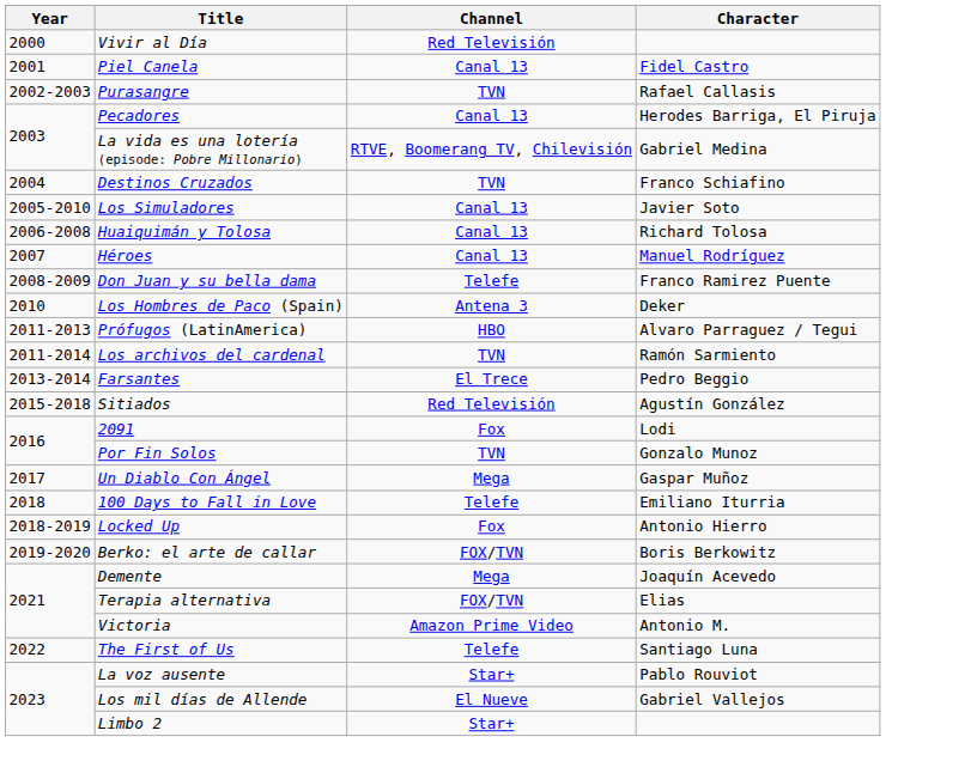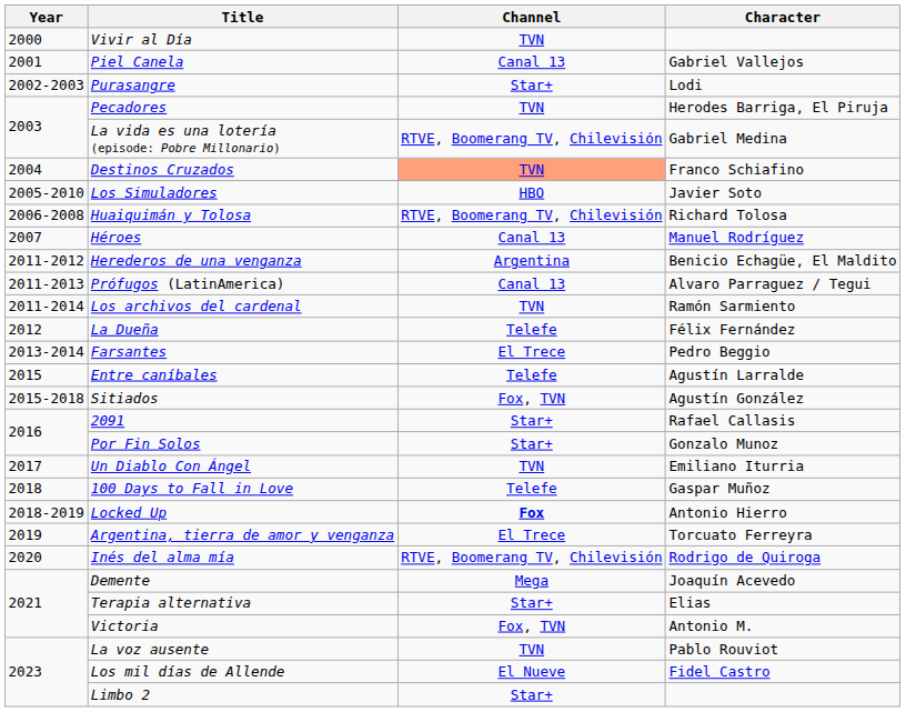 <table class="wikitable">
 <tr>
 <th style="text-align:center;">Year</th>
 <th style="text-align:center;">Title</th>
 <th style="text-align:center;">Channel</th>
 <th style="text-align:center;">Character</th>
 </tr>
 <tr>
 <td>2000</td>
 <td align="left"><em>Vivir al Día</em></td>
-<td style="text-align:center;"><a href='#'>Red Televisión</a></td>
+<td style="text-align:center;"><a href='#'>TVN</a></td>
 <td align="left"></td>
 </tr>
 <tr>
 <td>2001</td>
 <td align="left"><em><a href='#'>Piel Canela</a></em></td>
 <td style="text-align:center;"><a href='#'>Canal 13</a></td>
-<td align="left"><a href='#'>Fidel Castro</a></td>
+<td align="left">Gabriel Vallejos</td>
 </tr>
 <tr>
 <td>2002-2003</td>
 <td align="left"><em><a href='#'>Purasangre</a></em></td>
-<td style="text-align:center;"><a href='#'>TVN</a></td>
-<td align="left">Rafael Callasis</td>
+<td style="text-align:center;"><a href='#'>Star+</a></td>
+<td align="left">Lodi</td>
 </tr>
 <tr>
 <td rowspan="2">2003</td>
 <td align="left"><em><a href='#'>Pecadores</a></em></td>
-<td style="text-align:center;"><a href='#'>Canal 13</a></td>
+<td style="text-align:center;"><a href='#'>TVN</a></td>
 <td align="left">Herodes Barriga, El Piruja</td>
 </tr>
 <tr>
 <td align="left"><em>La vida es una lotería</em> <br><small>(episode: <em>Pobre Millonario</em>)</small></td>
 <td style="text-align:center;"><a href='#'>RTVE</a>, <a href='#'>Boomerang TV</a>, <a href='#'>Chilevisión</a></td>
 <td align="left">Gabriel Medina</td>
 </tr>
 <tr>
 <td>2004</td>
 <td align="left"><em><a href='#'>Destinos Cruzados</a></em></td>
-<td style="text-align:center;"><a href='#'>TVN</a></td>
+<td style="background: lightsalmon; text-align:center;"><a href='#'>TVN</a></td>
 <td align="left">Franco Schiafino</td>
 </tr>
 <tr>
 <td>2005-2010</td>
 <td align="left"><em><a href='#'>Los Simuladores</a></em></td>
-<td style="text-align:center;"><a href='#'>Canal 13</a></td>
+<td style="text-align:center;"><a href='#'>HBO</a></td>
 <td align="left">Javier Soto</td>
 </tr>
 <tr>
 <td>2006-2008</td>
 <td align="left"><em><a href='#'>Huaiquimán y Tolosa</a></em></td>
-<td style="text-align:center;"><a href='#'>Canal 13</a></td>
+<td style="text-align:center;"><a href='#'>RTVE</a>, <a href='#'>Boomerang TV</a>, <a href='#'>Chilevisión</a></td>
 <td align="left">Richard Tolosa</td>
 </tr>
 <tr>
 <td>2007</td>
 <td align="left"><em><a href='#'>Héroes</a></em></td>
 <td style="text-align:center;"><a href='#'>Canal 13</a></td>
 <td align="left"><a href='#'>Manuel Rodríguez</a></td>
 </tr>
 <tr>
-<td>2008-2009</td>
-<td align="left"><em><a href='#'>Don Juan y su bella dama</a></em></td>
-<td style="text-align:center;"><a href='#'>Telefe</a></td>
-<td align="left">Franco Ramirez Puente</td>
-</tr>
-<tr>
-<td>2010</td>
-<td align="left"><em><a href='#'>Los Hombres de Paco</a></em> (Spain)</td>
-<td style="text-align:center;"><a href='#'>Antena 3</a></td>
-<td align="left">Deker</td>
+<td>2011-2012</td>
+<td align="left"><em><a href='#'>Herederos de una venganza</a></em></td>
+<td style="text-align:center;"><a href='#'>Argentina</a></td>
+<td align="left">Benicio Echagüe, El Maldito</td>
 </tr>
 <tr>
 <td>2011-2013</td>
 <td align="left"><em><a href='#'>Prófugos</a></em> (LatinAmerica)</td>
-<td style="text-align:center;"><a href='#'>HBO</a></td>
+<td style="text-align:center;"><a href='#'>Canal 13</a></td>
 <td align="left">Alvaro Parraguez / Tegui</td>
 </tr>
 <tr>
 <td>2011-2014</td>
 <td align="left"><em><a href='#'>Los archivos del cardenal</a></em></td>
 <td style="text-align:center;"><a href='#'>TVN</a></td>
 <td align="left">Ramón Sarmiento</td>
 </tr>
 <tr>
+<td>2012</td>
+<td align="left"><em><a href='#'>La Dueña</a></em></td>
+<td style="text-align:center;"><a href='#'>Telefe</a></td>
+<td align="left">Félix Fernández</td>
+</tr>
+<tr>
 <td>2013-2014</td>
 <td align="left"><em><a href='#'>Farsantes</a></em></td>
 <td style="text-align:center;"><a href='#'>El Trece</a></td>
 <td align="left">Pedro Beggio</td>
 </tr>
 <tr>
+<td>2015</td>
+<td align="left"><em><a href='#'>Entre caníbales</a></em></td>
+<td style="text-align:center;"><a href='#'>Telefe</a></td>
+<td align="left">Agustín Larralde</td>
+</tr>
+<tr>
 <td>2015-2018</td>
 <td align="left"><em>Sitiados</em></td>
-<td style="text-align:center;"><a href='#'>Red Televisión</a></td>
+<td style="text-align:center;"><a href='#'>Fox</a>, <a href='#'>TVN</a></td>
 <td align="left">Agustín González</td>
 </tr>
 <tr>
 <td rowspan="2">2016</td>
 <td align="left"><em><a href='#'>2091</a></em></td>
-<td style="text-align:center;"><a href='#'>Fox</a></td>
-<td align="left">Lodi</td>
+<td style="text-align:center;"><a href='#'>Star+</a></td>
+<td align="left">Rafael Callasis</td>
 </tr>
 <tr>
 <td align="left"><em><a href='#'>Por Fin Solos</a></em></td>
-<td style="text-align:center;"><a href='#'>TVN</a></td>
+<td style="text-align:center;"><a href='#'>Star+</a></td>
 <td align="left">Gonzalo Munoz</td>
 </tr>
 <tr>
 <td>2017</td>
 <td align="left"><em><a href='#'>Un Diablo Con Ángel</a></em></td>
-<td style="text-align:center;"><a href='#'>Mega</a></td>
-<td align="left">Gaspar Muñoz</td>
+<td style="text-align:center;"><a href='#'>TVN</a></td>
+<td align="left">Emiliano Iturria</td>
 </tr>
 <tr>
 <td>2018</td>
 <td align="left"><em><a href='#'>100 Days to Fall in Love</a></em></td>
 <td style="text-align:center;"><a href='#'>Telefe</a></td>
-<td align="left">Emiliano Iturria</td>
+<td align="left">Gaspar Muñoz</td>
 </tr>
 <tr>
 <td>2018-2019</td>
 <td align="left"><em><a href='#'>Locked Up</a></em></td>
-<td style="text-align:center;"><a href='#'>Fox</a></td>
+<td style="text-align:center;"><strong><a href='#'>Fox</a></strong></td>
 <td align="left">Antonio Hierro</td>
 </tr>
 <tr>
-<td>2019-2020</td>
-<td align="left"><em>Berko: el arte de callar</em></td>
-<td style="text-align:center;"><a href='#'>FOX</a>/<a href='#'>TVN</a></td>
-<td align="left">Boris Berkowitz</td>
+<td>2019</td>
+<td align="left"><em><a href='#'>Argentina, tierra de amor y venganza</a></em></td>
+<td style="text-align:center;"><a href='#'>El Trece</a></td>
+<td align="left">Torcuato Ferreyra</td>
+</tr>
+<tr>
+<td>2020</td>
+<td align="left"><em><a href='#'>Inés del alma mía</a></em></td>
+<td style="text-align:center;"><a href='#'>RTVE</a>, <a href='#'>Boomerang TV</a>, <a href='#'>Chilevisión</a></td>
+<td align="left"><a href='#'>Rodrigo de Quiroga</a></td>
 </tr>
 <tr>
 <td rowspan="3">2021</td>
 <td align="left"><em>Demente</em></td>
 <td style="text-align:center;"><a href='#'>Mega</a></td>
 <td align="left">Joaquín Acevedo</td>
 </tr>
 <tr>
 <td align="left"><em>Terapia alternativa</em></td>
-<td style="text-align:center;"><a href='#'>FOX</a>/<a href='#'>TVN</a></td>
+<td style="text-align:center;"><a href='#'>Star+</a></td>
 <td align="left">Elias</td>
 </tr>
 <tr>
 <td align="left"><em>Victoria</em></td>
-<td style="text-align:center;"><a href='#'>Amazon Prime Video</a></td>
+<td style="text-align:center;"><a href='#'>Fox</a>, <a href='#'>TVN</a></td>
 <td align="left">Antonio M.</td>
-</tr>
-<tr>
-<td>2022</td>
-<td align="left"><em><a href='#'>The First of Us</a></em></td>
-<td style="text-align:center;"><a href='#'>Telefe</a></td>
-<td align="left">Santiago Luna</td>
 </tr>
 <tr>
 <td rowspan="3">2023</td>
 <td align="left"><em>La voz ausente</em> </td>
-<td style="text-align:center;"><a href='#'>Star+</a></td>
+<td style="text-align:center;"><a href='#'>TVN</a></td>
 <td align="left">Pablo Rouviot</td>
 </tr>
 <tr>
 <td align="left"><em>Los mil días de Allende</em> </td>
 <td style="text-align:center;"><a href='#'>El Nueve</a></td>
-<td align="left">Gabriel Vallejos</td>
+<td align="left"><a href='#'>Fidel Castro</a></td>
 </tr>
 <tr>
 <td align="left"><em>Limbo 2</em> </td>
 <td style="text-align:center;"><a href='#'>Star+</a></td>
 <td align="left"></td>
 </tr>
 </table>
